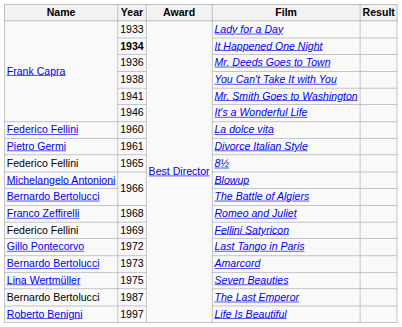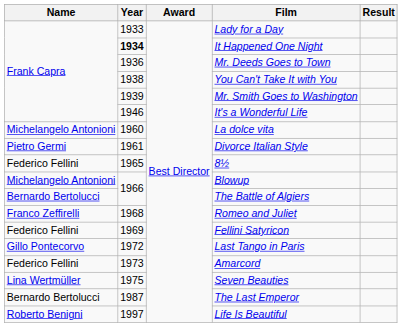 <table class="sortable wikitable">
 <tr style="background:#ccc;">
 <th>Name</th>
 <th>Year</th>
 <th>Award</th>
 <th>Film</th>
 <th>Result</th>
 </tr>
 <tr>
 <td rowspan=6><a href='#'>Frank Capra</a></td>
 <td>1933</td>
 <td rowspan="18"><a href='#'>Best Director</a></td>
 <td><em><a href='#'>Lady for a Day</a></em></td>
 <td></td>
 </tr>
 <tr>
 <td><strong>1934</strong></td>
 <td><em><a href='#'>It Happened One Night</a></em></td>
 <td></td>
 </tr>
 <tr>
 <td>1936</td>
 <td><em><a href='#'>Mr. Deeds Goes to Town</a></em></td>
 <td></td>
 </tr>
 <tr>
 <td>1938</td>
 <td><em><a href='#'>You Can't Take It with You</a></em></td>
 <td></td>
 </tr>
 <tr>
-<td>1941</td>
+<td>1939</td>
 <td><em><a href='#'>Mr. Smith Goes to Washington</a></em></td>
 <td></td>
 </tr>
 <tr>
 <td>1946</td>
 <td><em><a href='#'>It's a Wonderful Life</a></em></td>
 <td></td>
 </tr>
 <tr>
-<td><a href='#'>Federico Fellini</a></td>
+<td><a href='#'>Michelangelo Antonioni</a></td>
 <td>1960</td>
 <td><em><a href='#'>La dolce vita</a></em></td>
 <td></td>
 </tr>
 <tr>
 <td><a href='#'>Pietro Germi</a></td>
 <td>1961</td>
 <td><em><a href='#'>Divorce Italian Style</a></em></td>
 <td></td>
 </tr>
 <tr>
 <td>Federico Fellini</td>
 <td>1965</td>
 <td><em><a href='#'>8½</a></em></td>
 <td></td>
 </tr>
 <tr>
 <td><a href='#'>Michelangelo Antonioni</a></td>
 <td rowspan="2">1966</td>
 <td><em><a href='#'>Blowup</a></em></td>
 <td></td>
 </tr>
 <tr>
 <td><a href='#'>Bernardo Bertolucci</a></td>
 <td><em><a href='#'>The Battle of Algiers</a></em></td>
 <td></td>
 </tr>
 <tr>
 <td><a href='#'>Franco Zeffirelli</a></td>
 <td>1968</td>
 <td><em><a href='#'>Romeo and Juliet</a></em></td>
 <td></td>
 </tr>
 <tr>
 <td>Federico Fellini</td>
 <td>1969</td>
 <td><em><a href='#'>Fellini Satyricon</a></em></td>
 <td></td>
 </tr>
 <tr>
 <td><a href='#'>Gillo Pontecorvo</a></td>
 <td>1972</td>
 <td><em><a href='#'>Last Tango in Paris</a></em></td>
 <td></td>
 </tr>
 <tr>
-<td><a href='#'>Bernardo Bertolucci</a></td>
+<td>Federico Fellini</td>
 <td>1973</td>
 <td><em><a href='#'>Amarcord</a></em></td>
 <td></td>
 </tr>
 <tr>
 <td><a href='#'>Lina Wertmüller</a></td>
 <td>1975</td>
 <td><em><a href='#'>Seven Beauties</a></em></td>
 <td></td>
 </tr>
 <tr>
 <td>Bernardo Bertolucci</td>
 <td>1987</td>
 <td><em><a href='#'>The Last Emperor</a></em></td>
 <td></td>
 </tr>
 <tr>
 <td><a href='#'>Roberto Benigni</a></td>
 <td>1997</td>
 <td><em><a href='#'>Life Is Beautiful</a></em></td>
 <td></td>
 </tr>
 </table>
